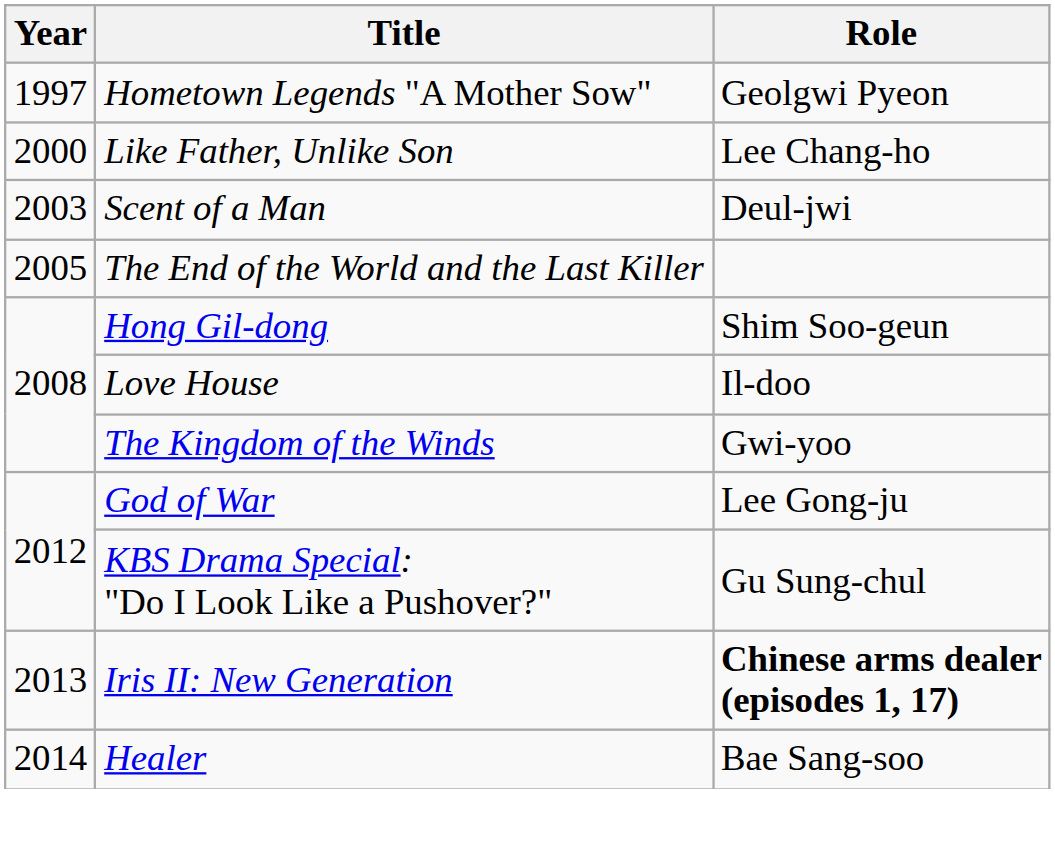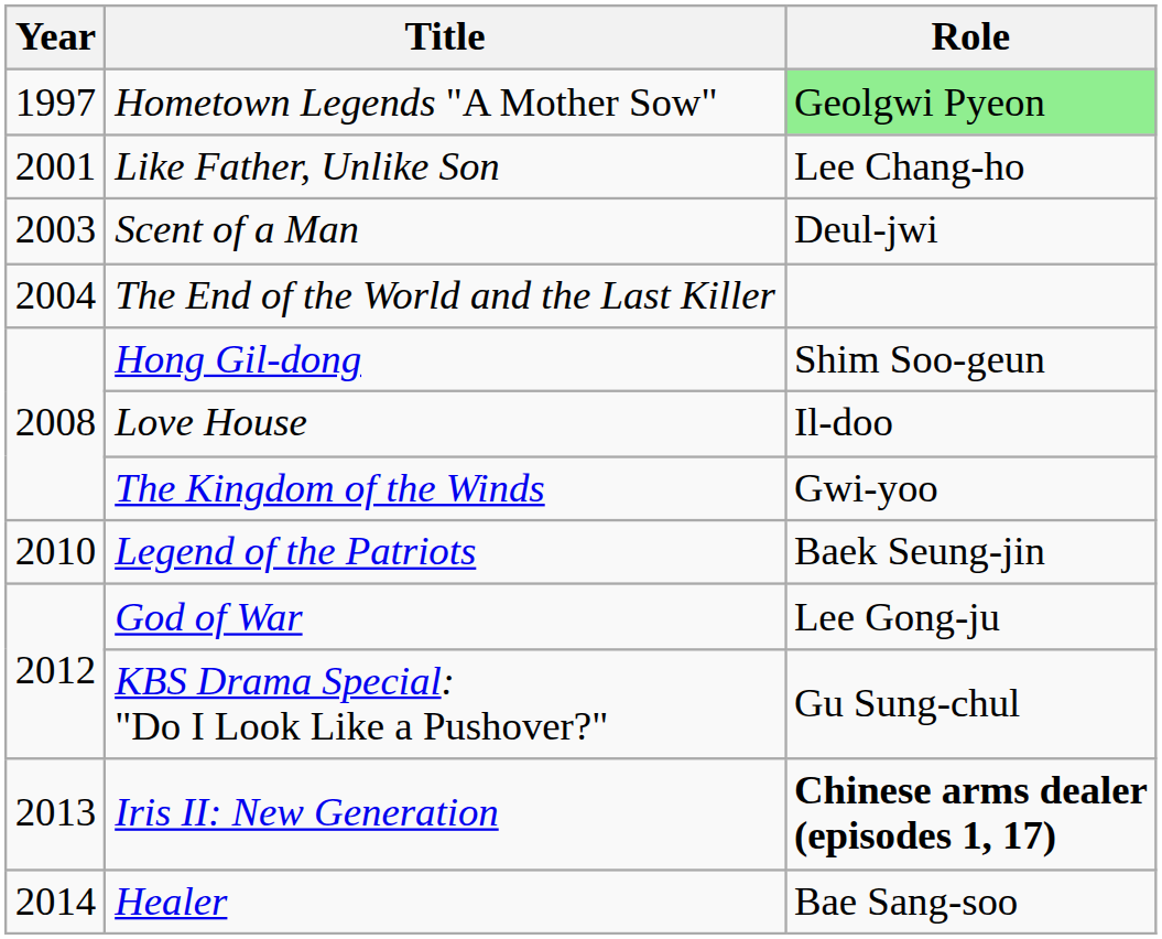 <table class="wikitable sortable">
 <tr>
 <th>Year</th>
 <th>Title</th>
 <th>Role</th>
 </tr>
 <tr>
 <td>1997</td>
 <td><em>Hometown Legends</em> "A Mother Sow"</td>
-<td>Geolgwi Pyeon</td>
+<td style="background: lightgreen;">Geolgwi Pyeon</td>
 </tr>
 <tr>
-<td>2000</td>
+<td>2001</td>
 <td><em>Like Father, Unlike Son</em></td>
 <td>Lee Chang-ho</td>
 </tr>
 <tr>
 <td>2003</td>
 <td><em>Scent of a Man</em></td>
 <td>Deul-jwi</td>
 </tr>
 <tr>
-<td>2005</td>
+<td>2004</td>
 <td><em>The End of the World and the Last Killer</em></td>
 <td></td>
 </tr>
 <tr>
 <td rowspan=3>2008</td>
 <td><em><a href='#'>Hong Gil-dong</a></em></td>
 <td>Shim Soo-geun</td>
 </tr>
 <tr>
 <td><em>Love House</em></td>
 <td>Il-doo</td>
 </tr>
 <tr>
 <td><em><a href='#'>The Kingdom of the Winds</a></em></td>
 <td>Gwi-yoo</td>
+</tr>
+<tr>
+<td>2010</td>
+<td><em><a href='#'>Legend of the Patriots</a></em></td>
+<td>Baek Seung-jin</td>
 </tr>
 <tr>
 <td rowspan=2>2012</td>
 <td><em><a href='#'>God of War</a></em></td>
 <td>Lee Gong-ju</td>
 </tr>
 <tr>
 <td><em><a href='#'>KBS Drama Special</a>:</em> <br>"Do I Look Like a Pushover?" </td>
 <td>Gu Sung-chul</td>
 </tr>
 <tr>
 <td>2013</td>
 <td><em><a href='#'>Iris II: New Generation</a></em></td>
 <td><strong>Chinese arms dealer <br> (episodes 1, 17)</strong></td>
 </tr>
 <tr>
 <td>2014</td>
 <td><em><a href='#'>Healer</a></em></td>
 <td>Bae Sang-soo</td>
 </tr>
 </table>
